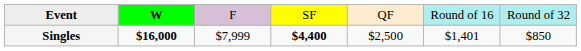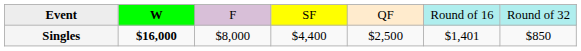 <table class=wikitable style=font-size:95%;text-align:center>
 <tr>
 <td style="width:130px; background:#ededed;"><strong>Event</strong></td>
 <td style="width:85px; background:lime"><strong>W</strong></td>
 <td style="width:85px; background:thistle">F</td>
 <td style="width:85px; background:#ffff00">SF</td>
 <td style="width:85px; background:#ffebcd">QF</td>
 <td style="width:85px; background:#afeeee">Round of 16</td>
 <td style="width:85px; background:#afeeee">Round of 32</td>
 </tr>
 <tr>
 <th style=background:#f5f5f5>Singles</th>
 <td><strong>$16,000</strong></td>
-<td>$7,999</td>
-<td><strong>$4,400</strong></td>
+<td>$8,000</td>
+<td>$4,400</td>
 <td>$2,500</td>
 <td>$1,401</td>
 <td>$850</td>
 </tr>
 </table>
